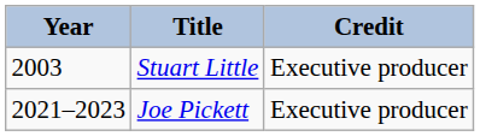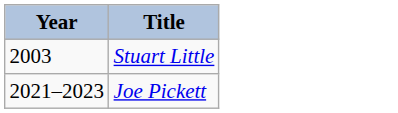 <table class="wikitable" style="font-size:95%;">
 <tr>
 <th style="background:#B0C4DE;">Year</th>
 <th style="background:#B0C4DE;">Title</th>
-<th style="background:#B0C4DE;">Credit</th>
 </tr>
 <tr>
 <td>2003</td>
 <td><em><a href='#'>Stuart Little</a></em></td>
-<td>Executive producer</td>
 </tr>
 <tr>
 <td>2021–2023</td>
 <td><em><a href='#'>Joe Pickett</a></em></td>
-<td>Executive producer</td>
 </tr>
 </table>
